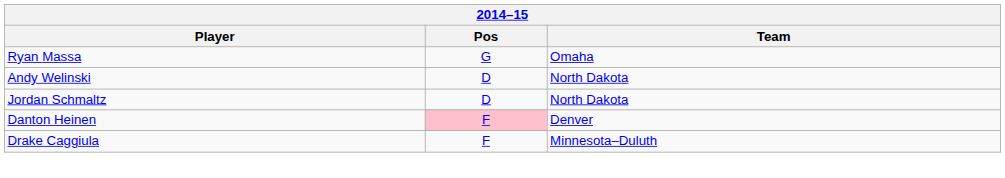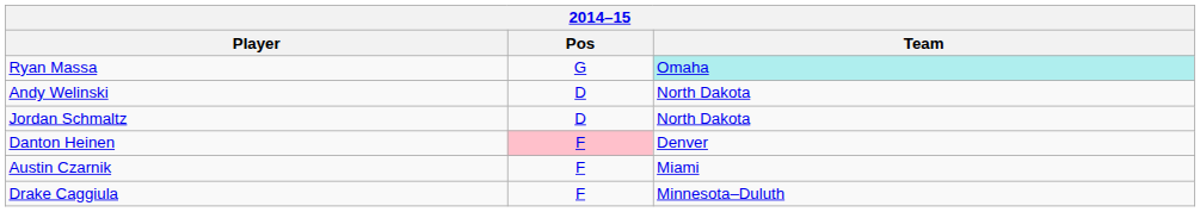 <table class="wikitable" width=95%>
 <tr>
 <th colspan=3><a href='#'>2014–15</a></th>
 </tr>
 <tr>
 <th>Player</th>
 <th>Pos</th>
 <th>Team</th>
 </tr>
 <tr>
 <td><a href='#'>Ryan Massa</a></td>
 <td align=center><a href='#'>G</a></td>
-<td><a href='#'>Omaha</a></td>
+<td style="background: paleturquoise;"><a href='#'>Omaha</a></td>
 </tr>
 <tr>
 <td><a href='#'>Andy Welinski</a></td>
 <td align=center><a href='#'>D</a></td>
 <td><a href='#'>North Dakota</a></td>
 </tr>
 <tr>
 <td><a href='#'>Jordan Schmaltz</a></td>
 <td align=center><a href='#'>D</a></td>
 <td><a href='#'>North Dakota</a></td>
 </tr>
 <tr>
 <td><a href='#'>Danton Heinen</a></td>
 <td align=center style="background: pink;"><a href='#'>F</a></td>
 <td><a href='#'>Denver</a></td>
 </tr>
 <tr>
+<td><a href='#'>Austin Czarnik</a></td>
+<td align=center><a href='#'>F</a></td>
+<td><a href='#'>Miami</a></td>
+</tr>
+<tr>
 <td><a href='#'>Drake Caggiula</a></td>
 <td align=center><a href='#'>F</a></td>
 <td><a href='#'>Minnesota–Duluth</a></td>
 </tr>
 </table>
